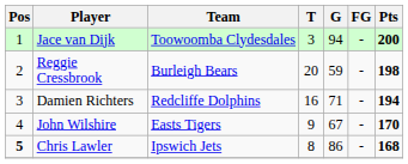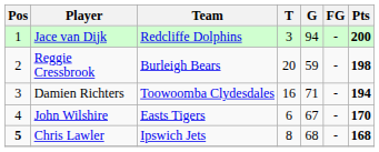 <table class="wikitable" style="text-align: center;">
 <tr>
 <th>Pos</th>
 <th width=120>Player</th>
 <th>Team</th>
 <th width=20>T</th>
 <th width=20>G</th>
 <th width=20>FG</th>
 <th width=20>Pts</th>
 </tr>
 <tr bgcolor="#d0ffd0">
 <td rowspan = 1>1</td>
 <td align="left"><a href='#'>Jace van Dijk</a></td>
-<td align="left"> <a href='#'>Toowoomba Clydesdales</a></td>
+<td align="left"> <a href='#'>Redcliffe Dolphins</a></td>
 <td>3</td>
 <td>94</td>
 <td>-</td>
 <td><strong>200</strong></td>
 </tr>
 <tr>
 <td rowspan = 1>2</td>
 <td align="left"><a href='#'>Reggie Cressbrook</a></td>
 <td align="left"> <a href='#'>Burleigh Bears</a></td>
 <td>20</td>
 <td>59</td>
 <td>-</td>
 <td><strong>198</strong></td>
 </tr>
 <tr>
 <td rowspan = 1>3</td>
 <td align="left">Damien Richters</td>
-<td align="left"> <a href='#'>Redcliffe Dolphins</a></td>
+<td align="left"> <a href='#'>Toowoomba Clydesdales</a></td>
 <td>16</td>
 <td>71</td>
 <td>-</td>
 <td><strong>194</strong></td>
 </tr>
 <tr>
 <td rowspan = 1>4</td>
 <td align="left"><a href='#'>John Wilshire</a></td>
 <td align="left"> <a href='#'>Easts Tigers</a></td>
-<td>9</td>
+<td>6</td>
 <td>67</td>
 <td>-</td>
 <td><strong>170</strong></td>
 </tr>
 <tr>
 <td rowspan = 1><strong>5</strong></td>
 <td align="left"><a href='#'>Chris Lawler</a></td>
 <td align="left"> <a href='#'>Ipswich Jets</a></td>
 <td>8</td>
-<td>86</td>
+<td>68</td>
 <td>-</td>
 <td><strong>168</strong></td>
 </tr>
 <tr>
 </tr>
 </table>
